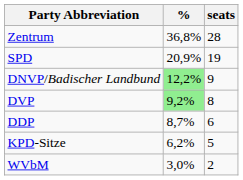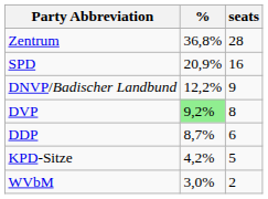 <table class="wikitable">
 <tr>
 <th>Party Abbreviation</th>
 <th>%</th>
 <th>seats</th>
 </tr>
 <tr>
 <td><a href='#'>Zentrum</a></td>
 <td>36,8%</td>
 <td>28</td>
 </tr>
 <tr>
 <td><a href='#'>SPD</a></td>
 <td>20,9%</td>
-<td>19</td>
+<td>16</td>
 </tr>
 <tr>
 <td><a href='#'>DNVP</a>/<em>Badischer Landbund</em></td>
-<td style="background: lightgreen;">12,2%</td>
+<td>12,2%</td>
 <td>9</td>
 </tr>
 <tr>
 <td><a href='#'>DVP</a></td>
 <td style="background: lightgreen;">9,2%</td>
 <td>8</td>
 </tr>
 <tr>
 <td><a href='#'>DDP</a></td>
 <td>8,7%</td>
 <td>6</td>
 </tr>
 <tr>
 <td><a href='#'>KPD</a>-Sitze</td>
-<td>6,2%</td>
+<td>4,2%</td>
 <td>5</td>
 </tr>
 <tr>
 <td><a href='#'>WVbM</a></td>
 <td>3,0%</td>
 <td>2</td>
 </tr>
 </table>
